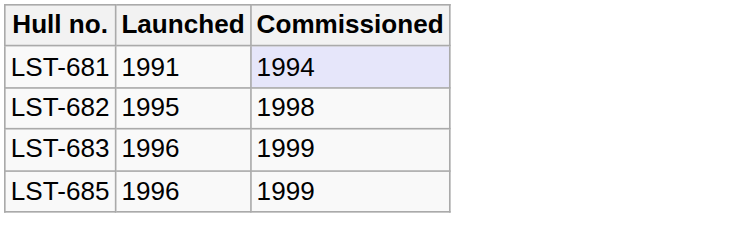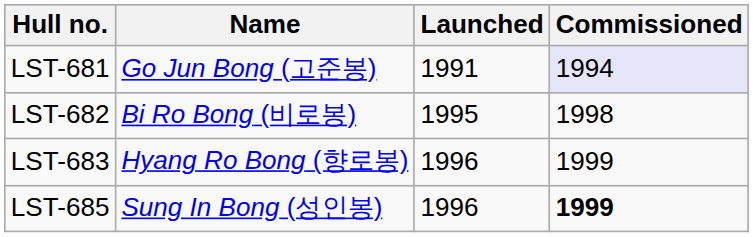 <table class=wikitable>
 <tr>
 <th>Hull no.</th>
+<th>Name</th>
 <th>Launched</th>
 <th>Commissioned</th>
 </tr>
 <tr>
 <td>LST-681</td>
+<td><a href='#'><em>Go Jun Bong</em> (고준봉)</a></td>
 <td>1991</td>
 <td style="background: lavender;">1994</td>
 </tr>
 <tr>
 <td>LST-682</td>
+<td><a href='#'><em>Bi Ro Bong</em> (비로봉)</a></td>
 <td>1995</td>
 <td>1998</td>
 </tr>
 <tr>
 <td>LST-683</td>
+<td><a href='#'><em>Hyang Ro Bong</em> (향로봉)</a></td>
 <td>1996</td>
 <td>1999</td>
 </tr>
 <tr>
 <td>LST-685</td>
+<td><a href='#'><em>Sung In Bong</em> (성인봉)</a></td>
 <td>1996</td>
-<td>1999</td>
+<td><strong>1999</strong></td>
 </tr>
 </table>
